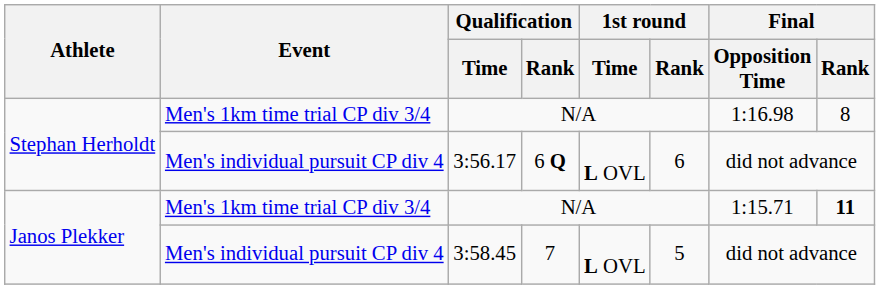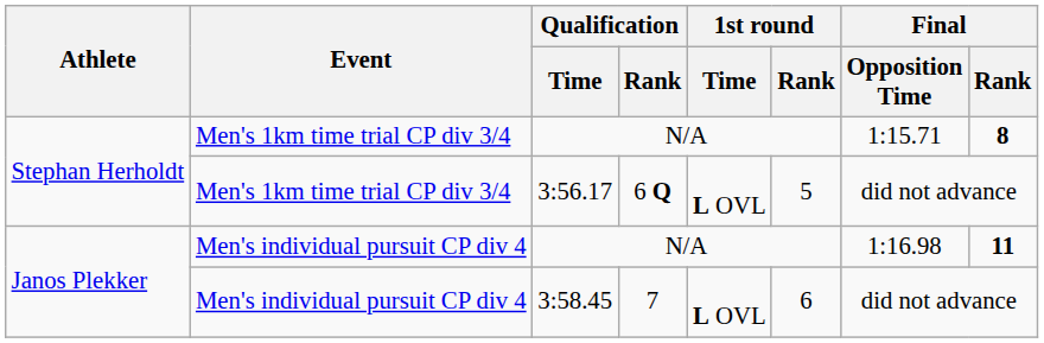 <table class=wikitable style="font-size:90%">
 <tr>
 <th rowspan="2">Athlete</th>
 <th rowspan="2">Event</th>
 <th colspan="2">Qualification</th>
 <th colspan="2">1st round</th>
 <th colspan="2">Final</th>
 </tr>
 <tr>
 <th>Time</th>
 <th>Rank</th>
 <th>Time</th>
 <th>Rank</th>
 <th>Opposition<br>Time</th>
 <th>Rank</th>
 </tr>
 <tr>
 <td rowspan="2"><a href='#'>Stephan Herholdt</a></td>
 <td><a href='#'>Men's 1km time trial CP div 3/4</a></td>
 <td align="center" colspan="4">N/A</td>
-<td align="center">1:16.98</td>
-<td align="center">8</td>
+<td align="center">1:15.71</td>
+<td align="center"><strong>8</strong></td>
 </tr>
 <tr>
-<td><a href='#'>Men's individual pursuit CP div 4</a></td>
+<td><a href='#'>Men's 1km time trial CP div 3/4</a></td>
 <td align="center">3:56.17</td>
 <td align="center">6 <strong>Q</strong></td>
 <td align="center"><br><strong>L</strong> OVL</td>
-<td align="center">6</td>
+<td align="center">5</td>
 <td align="center" colspan="2">did not advance</td>
 </tr>
 <tr>
 <td rowspan="2"><a href='#'>Janos Plekker</a></td>
-<td><a href='#'>Men's 1km time trial CP div 3/4</a></td>
+<td><a href='#'>Men's individual pursuit CP div 4</a></td>
 <td align="center" colspan="4">N/A</td>
-<td align="center">1:15.71</td>
+<td align="center">1:16.98</td>
 <td align="center"><strong>11</strong></td>
 </tr>
 <tr>
 <td><a href='#'>Men's individual pursuit CP div 4</a></td>
 <td align="center">3:58.45</td>
 <td align="center">7</td>
 <td align="center"><br><strong>L</strong> OVL</td>
-<td align="center">5</td>
+<td align="center">6</td>
 <td align="center" colspan="2">did not advance</td>
 </tr>
 </table>
